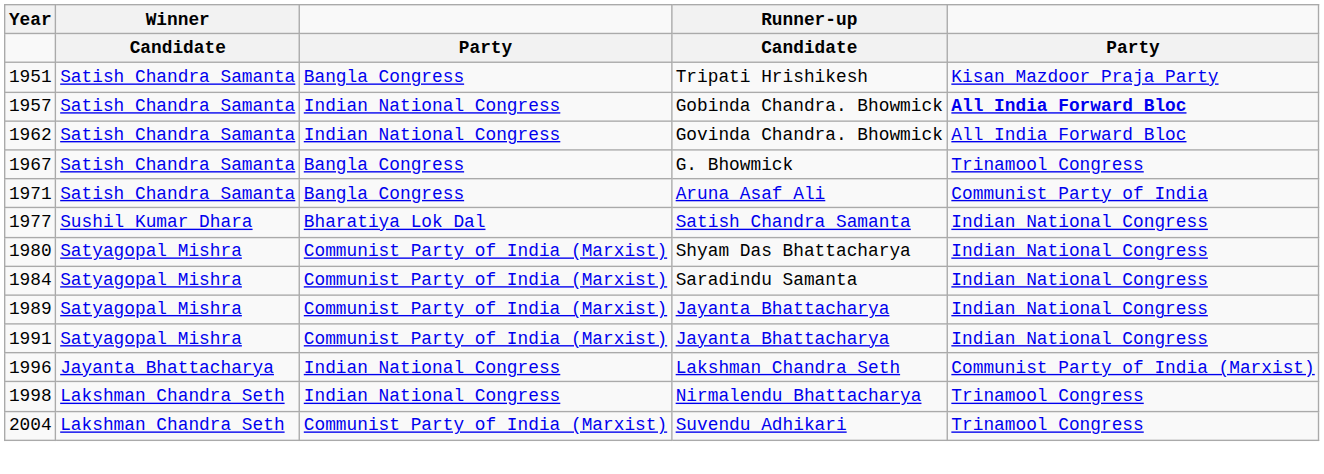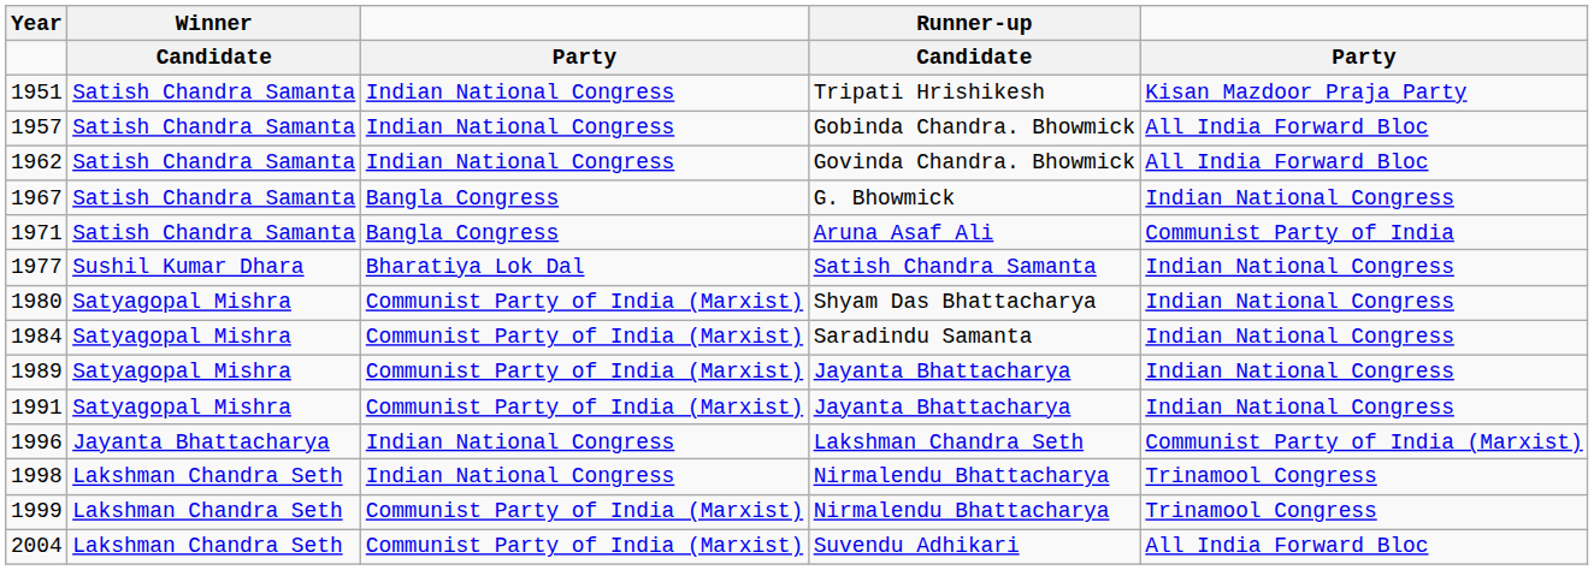 <table class="wikitable">
 <tr>
 <th>Year</th>
 <th>Winner</th>
 <td></td>
 <th>Runner-up</th>
 <td></td>
 </tr>
 <tr>
 <td></td>
 <th>Candidate</th>
 <th>Party</th>
 <th>Candidate</th>
 <th>Party</th>
 </tr>
 <tr>
 <td>1951</td>
 <td><a href='#'>Satish Chandra Samanta</a></td>
-<td><a href='#'>Bangla Congress</a></td>
+<td><a href='#'>Indian National Congress</a></td>
 <td>Tripati Hrishikesh</td>
 <td><a href='#'>Kisan Mazdoor Praja Party</a></td>
 </tr>
 <tr>
 <td>1957</td>
 <td><a href='#'>Satish Chandra Samanta </a></td>
 <td><a href='#'>Indian National Congress</a></td>
 <td>Gobinda Chandra. Bhowmick</td>
-<td><strong><a href='#'>All India Forward Bloc</a></strong></td>
+<td><a href='#'>All India Forward Bloc</a></td>
 </tr>
 <tr>
 <td>1962</td>
 <td><a href='#'>Satish Chandra Samanta</a></td>
 <td><a href='#'>Indian National Congress</a></td>
 <td>Govinda Chandra. Bhowmick</td>
 <td><a href='#'>All India Forward Bloc</a></td>
 </tr>
 <tr>
 <td>1967</td>
 <td><a href='#'>Satish Chandra Samanta</a></td>
 <td><a href='#'>Bangla Congress</a></td>
 <td>G. Bhowmick</td>
-<td><a href='#'>Trinamool Congress</a></td>
+<td><a href='#'>Indian National Congress</a></td>
 </tr>
 <tr>
 <td>1971</td>
 <td><a href='#'>Satish Chandra Samanta</a></td>
 <td><a href='#'>Bangla Congress</a></td>
 <td><a href='#'>Aruna Asaf Ali</a></td>
 <td><a href='#'>Communist Party of India</a></td>
 </tr>
 <tr>
 <td>1977</td>
 <td><a href='#'>Sushil Kumar Dhara</a></td>
 <td><a href='#'>Bharatiya Lok Dal</a></td>
 <td><a href='#'>Satish Chandra Samanta</a></td>
 <td><a href='#'>Indian National Congress</a></td>
 </tr>
 <tr>
 <td>1980</td>
 <td><a href='#'>Satyagopal Mishra</a></td>
 <td><a href='#'>Communist Party of India (Marxist)</a></td>
 <td>Shyam Das Bhattacharya</td>
 <td><a href='#'>Indian National Congress</a></td>
 </tr>
 <tr>
 <td>1984</td>
 <td><a href='#'>Satyagopal Mishra</a></td>
 <td><a href='#'>Communist Party of India (Marxist)</a></td>
 <td>Saradindu Samanta</td>
 <td><a href='#'>Indian National Congress</a></td>
 </tr>
 <tr>
 <td>1989</td>
 <td><a href='#'>Satyagopal Mishra</a></td>
 <td><a href='#'>Communist Party of India (Marxist)</a></td>
 <td><a href='#'>Jayanta Bhattacharya</a></td>
 <td><a href='#'>Indian National Congress</a></td>
 </tr>
 <tr>
 <td>1991</td>
 <td><a href='#'>Satyagopal Mishra</a></td>
 <td><a href='#'>Communist Party of India (Marxist)</a></td>
 <td><a href='#'>Jayanta Bhattacharya</a></td>
 <td><a href='#'>Indian National Congress</a></td>
 </tr>
 <tr>
 <td>1996</td>
 <td><a href='#'>Jayanta Bhattacharya</a></td>
 <td><a href='#'>Indian National Congress</a></td>
 <td><a href='#'>Lakshman Chandra Seth</a></td>
 <td><a href='#'>Communist Party of India (Marxist)</a></td>
 </tr>
 <tr>
 <td>1998</td>
 <td><a href='#'>Lakshman Chandra Seth</a></td>
 <td><a href='#'>Indian National Congress</a></td>
 <td><a href='#'>Nirmalendu Bhattacharya</a></td>
 <td><a href='#'>Trinamool Congress</a></td>
 </tr>
 <tr>
+<td>1999</td>
+<td><a href='#'>Lakshman Chandra Seth</a></td>
+<td><a href='#'>Communist Party of India (Marxist)</a></td>
+<td><a href='#'>Nirmalendu Bhattacharya</a></td>
+<td><a href='#'>Trinamool Congress</a></td>
+</tr>
+<tr>
 <td>2004</td>
 <td><a href='#'>Lakshman Chandra Seth</a></td>
 <td><a href='#'>Communist Party of India (Marxist)</a></td>
 <td><a href='#'>Suvendu Adhikari</a></td>
-<td><a href='#'>Trinamool Congress</a></td>
+<td><a href='#'>All India Forward Bloc</a></td>
 </tr>
 </table>
